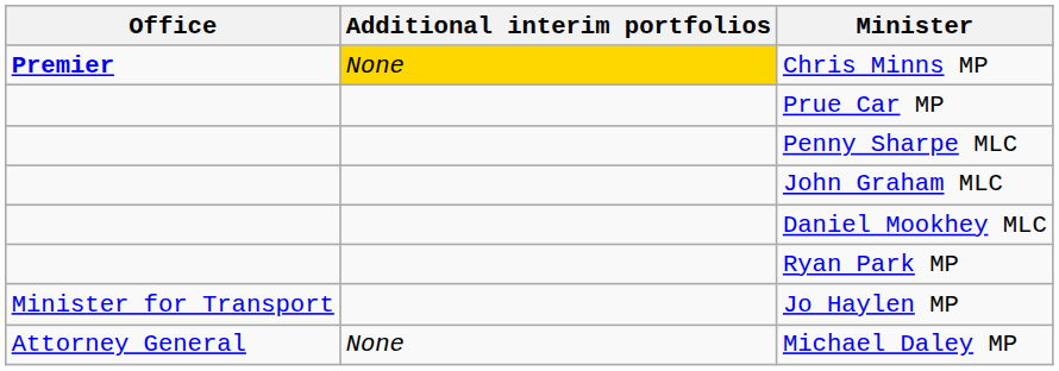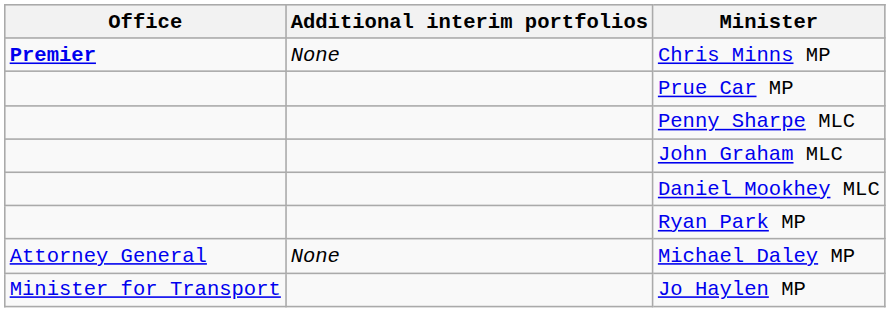 <table class="wikitable sortable">
 <tr>
 <th>Office</th>
 <th>Additional interim portfolios</th>
 <th>Minister</th>
 </tr>
 <tr>
 <td><strong><a href='#'>Premier</a></strong></td>
-<td style="background: gold;"><em>None</em></td>
+<td><em>None</em></td>
 <td><a href='#'>Chris Minns</a> MP</td>
 </tr>
 <tr>
 <td></td>
 <td></td>
 <td><a href='#'>Prue Car</a> MP</td>
 </tr>
 <tr>
 <td></td>
 <td></td>
 <td><a href='#'>Penny Sharpe</a> MLC</td>
 </tr>
 <tr>
 <td></td>
 <td></td>
 <td><a href='#'>John Graham</a> MLC</td>
 </tr>
 <tr>
 <td></td>
 <td></td>
 <td><a href='#'>Daniel Mookhey</a> MLC</td>
 </tr>
 <tr>
 <td></td>
 <td></td>
 <td><a href='#'>Ryan Park</a> MP</td>
 </tr>
 <tr>
+<td><a href='#'>Attorney General</a></td>
+<td><em>None</em></td>
+<td><a href='#'>Michael Daley</a> MP</td>
+</tr>
+<tr>
 <td><a href='#'>Minister for Transport</a></td>
 <td></td>
 <td><a href='#'>Jo Haylen</a> MP</td>
 </tr>
-<tr>
-<td><a href='#'>Attorney General</a></td>
-<td><em>None</em></td>
-<td><a href='#'>Michael Daley</a> MP</td>
-</tr>
 </table>
